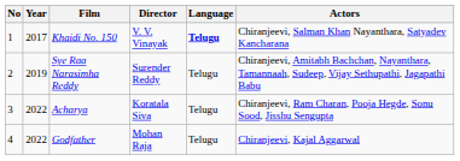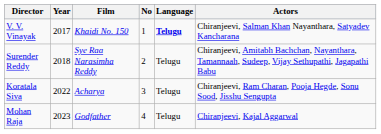 <table class="wikitable" style="font-size:90%">
 <tr style="background:#b0c4de;">
-<th>No</th>
+<th>Director</th>
 <th>Year</th>
 <th>Film</th>
-<th>Director</th>
+<th>No</th>
 <th>Language</th>
 <th>Actors</th>
 </tr>
 <tr>
-<td>1</td>
+<td><a href='#'>V. V. Vinayak</a></td>
 <td>2017</td>
 <td><em><a href='#'>Khaidi No. 150</a></em></td>
-<td><a href='#'>V. V. Vinayak</a></td>
+<td>1</td>
 <td><strong><a href='#'>Telugu</a></strong></td>
 <td>Chiranjeevi, <a href='#'>Salman Khan</a> Nayanthara, <a href='#'>Satyadev Kancharana</a></td>
 </tr>
 <tr>
+<td><a href='#'>Surender Reddy</a></td>
+<td>2018</td>
+<td><em><a href='#'>Sye Raa Narasimha Reddy</a></em></td>
 <td>2</td>
-<td>2019</td>
-<td><em><a href='#'>Sye Raa Narasimha Reddy</a></em></td>
-<td><a href='#'>Surender Reddy</a></td>
 <td>Telugu</td>
 <td>Chiranjeevi, <a href='#'>Amitabh Bachchan</a>, <a href='#'>Nayanthara</a>, <a href='#'>Tamannaah</a>, <a href='#'>Sudeep</a>, <a href='#'>Vijay Sethupathi</a>, <a href='#'>Jagapathi Babu</a></td>
 </tr>
 <tr>
-<td>3</td>
+<td><a href='#'>Koratala Siva</a></td>
 <td>2022</td>
 <td><em><a href='#'>Acharya</a></em></td>
-<td><a href='#'>Koratala Siva</a></td>
+<td>3</td>
 <td>Telugu</td>
 <td>Chiranjeevi, <a href='#'>Ram Charan</a>, <a href='#'>Pooja Hegde</a>, <a href='#'>Sonu Sood</a>, <a href='#'>Jisshu Sengupta</a></td>
 </tr>
 <tr>
+<td><a href='#'>Mohan Raja</a></td>
+<td>2023</td>
+<td><a href='#'><em>Godfather</em></a></td>
 <td>4</td>
-<td>2022</td>
-<td><a href='#'><em>Godfather</em></a></td>
-<td><a href='#'>Mohan Raja</a></td>
 <td>Telugu</td>
 <td><a href='#'>Chiranjeevi</a>, <a href='#'>Kajal Aggarwal</a></td>
 </tr>
 </table>
